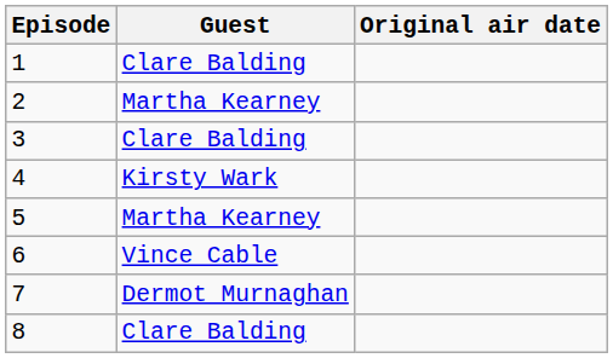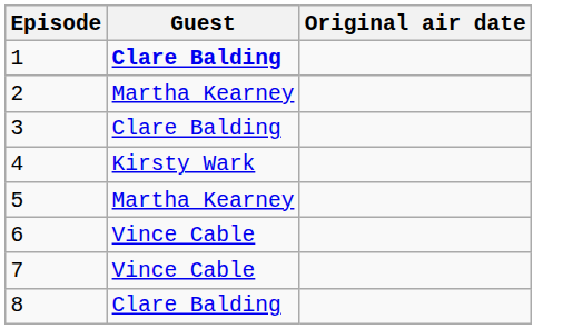 <table class="wikitable sortable">
 <tr>
 <th>Episode</th>
 <th>Guest</th>
 <th>Original air date</th>
 </tr>
 <tr>
 <td>1</td>
-<td><a href='#'>Clare Balding</a></td>
+<td><strong><a href='#'>Clare Balding</a></strong></td>
 <td></td>
 </tr>
 <tr>
 <td>2</td>
 <td><a href='#'>Martha Kearney</a></td>
 <td></td>
 </tr>
 <tr>
 <td>3</td>
 <td><a href='#'>Clare Balding</a></td>
 <td></td>
 </tr>
 <tr>
 <td>4</td>
 <td><a href='#'>Kirsty Wark</a></td>
 <td></td>
 </tr>
 <tr>
 <td>5</td>
 <td><a href='#'>Martha Kearney</a></td>
 <td></td>
 </tr>
 <tr>
 <td>6</td>
 <td><a href='#'>Vince Cable</a></td>
 <td></td>
 </tr>
 <tr>
 <td>7</td>
-<td><a href='#'>Dermot Murnaghan</a></td>
+<td><a href='#'>Vince Cable</a></td>
 <td></td>
 </tr>
 <tr>
 <td>8</td>
 <td><a href='#'>Clare Balding</a></td>
 <td></td>
 </tr>
 </table>
